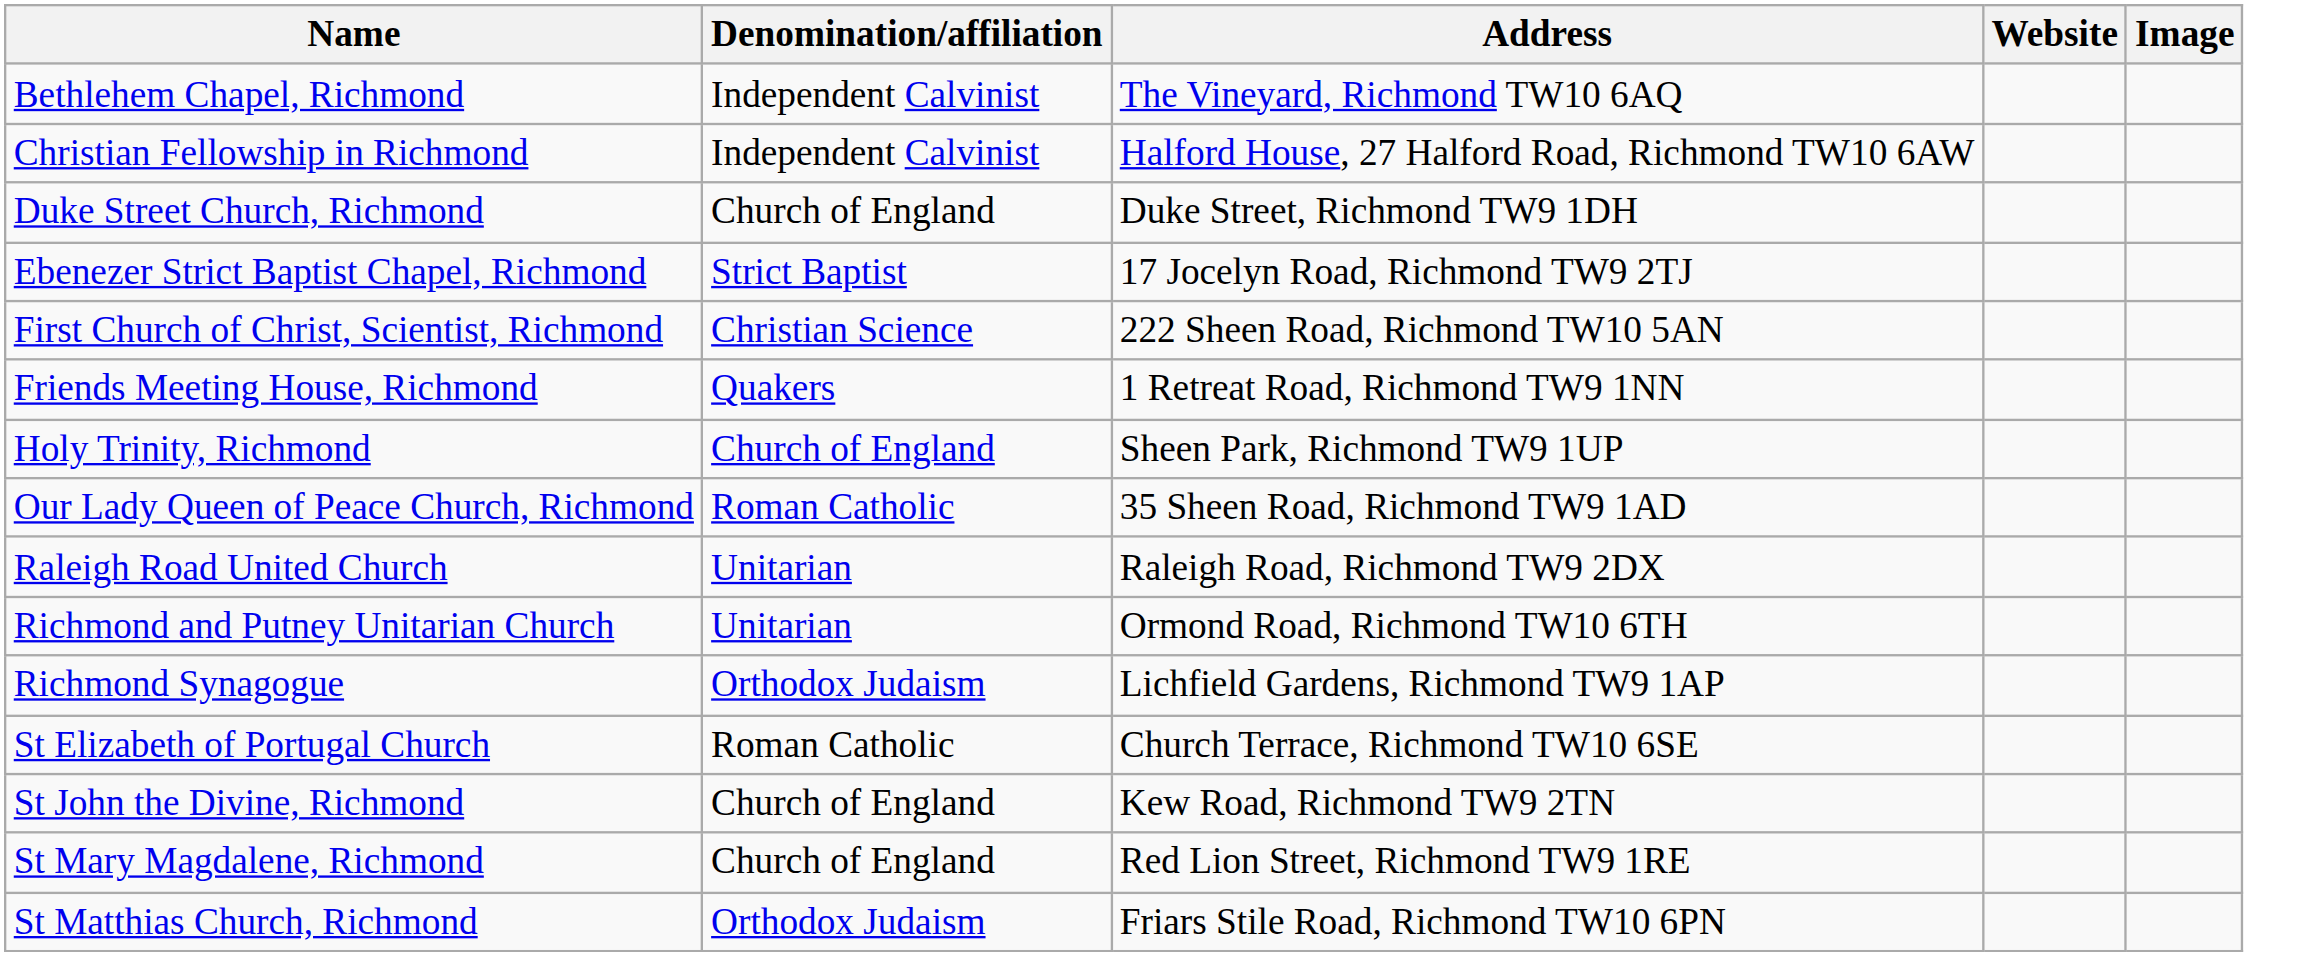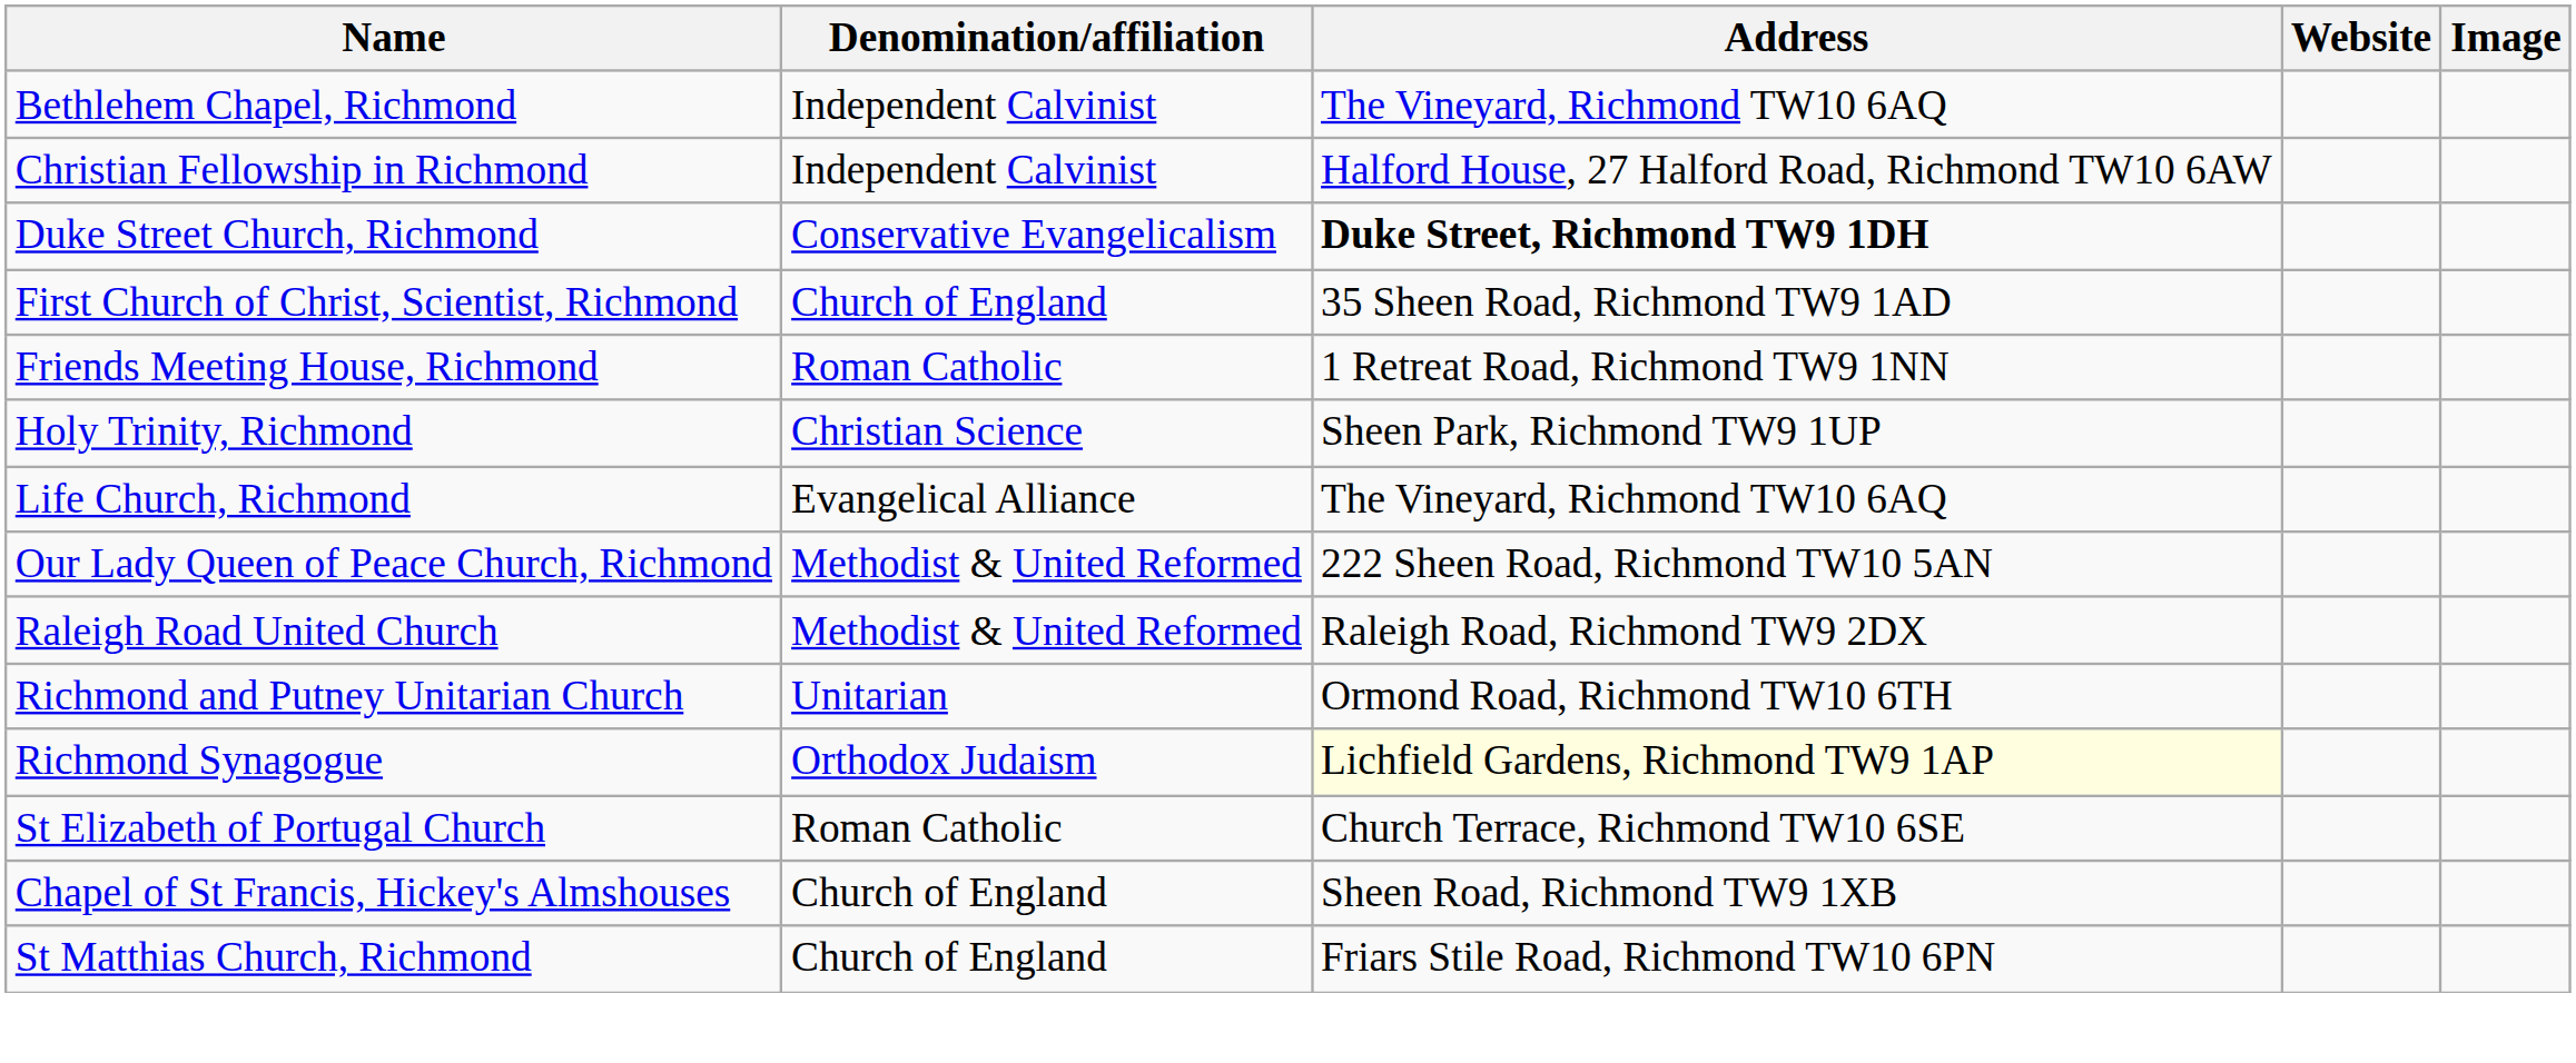 <table class="wikitable sortable">
 <tr>
 <th>Name</th>
 <th>Denomination/affiliation</th>
 <th>Address</th>
 <th class=unsortable>Website</th>
 <th class=unsortable>Image</th>
 </tr>
 <tr>
 <td><a href='#'>Bethlehem Chapel, Richmond</a></td>
 <td>Independent <a href='#'>Calvinist</a></td>
 <td><a href='#'>The Vineyard, Richmond</a> TW10 6AQ</td>
 <td></td>
 <td></td>
 </tr>
 <tr>
 <td><a href='#'>Christian Fellowship in Richmond</a></td>
 <td>Independent <a href='#'>Calvinist</a></td>
 <td><a href='#'>Halford House</a>, 27 Halford Road, Richmond TW10 6AW</td>
 <td></td>
 <td></td>
 </tr>
 <tr>
 <td><a href='#'>Duke Street Church, Richmond</a></td>
-<td>Church of England</td>
-<td>Duke Street, Richmond TW9 1DH</td>
-<td></td>
-<td></td>
-</tr>
-<tr>
-<td><a href='#'>Ebenezer Strict Baptist Chapel, Richmond</a></td>
-<td><a href='#'>Strict Baptist</a></td>
-<td>17 Jocelyn Road, Richmond TW9 2TJ</td>
+<td><a href='#'>Conservative Evangelicalism</a></td>
+<td><strong>Duke Street, Richmond TW9 1DH</strong></td>
 <td></td>
 <td></td>
 </tr>
 <tr>
 <td><a href='#'>First Church of Christ, Scientist, Richmond</a></td>
-<td><a href='#'>Christian Science</a></td>
-<td>222 Sheen Road, Richmond TW10 5AN</td>
+<td><a href='#'>Church of England</a></td>
+<td>35 Sheen Road, Richmond TW9 1AD</td>
 <td></td>
 <td></td>
 </tr>
 <tr>
 <td><a href='#'>Friends Meeting House, Richmond</a></td>
-<td><a href='#'>Quakers</a></td>
+<td><a href='#'>Roman Catholic</a></td>
 <td>1 Retreat Road, Richmond TW9 1NN</td>
 <td></td>
 <td></td>
 </tr>
 <tr>
 <td><a href='#'>Holy Trinity, Richmond</a></td>
-<td><a href='#'>Church of England</a></td>
+<td><a href='#'>Christian Science</a></td>
 <td>Sheen Park, Richmond TW9 1UP</td>
 <td></td>
 <td></td>
 </tr>
 <tr>
+<td><a href='#'>Life Church, Richmond</a></td>
+<td>Evangelical Alliance</td>
+<td>The Vineyard, Richmond TW10 6AQ</td>
+<td></td>
+<td></td>
+</tr>
+<tr>
 <td><a href='#'>Our Lady Queen of Peace Church, Richmond</a></td>
-<td><a href='#'>Roman Catholic</a></td>
-<td>35 Sheen Road, Richmond TW9 1AD</td>
+<td><a href='#'>Methodist</a> & <a href='#'>United Reformed</a></td>
+<td>222 Sheen Road, Richmond TW10 5AN</td>
 <td></td>
 <td></td>
 </tr>
 <tr>
 <td><a href='#'>Raleigh Road United Church</a></td>
-<td><a href='#'>Unitarian</a></td>
+<td><a href='#'>Methodist</a> & <a href='#'>United Reformed</a></td>
 <td>Raleigh Road, Richmond TW9 2DX</td>
 <td></td>
 <td></td>
 </tr>
 <tr>
 <td><a href='#'>Richmond and Putney Unitarian Church</a></td>
 <td><a href='#'>Unitarian</a></td>
 <td>Ormond Road, Richmond TW10 6TH</td>
 <td></td>
 <td></td>
 </tr>
 <tr>
 <td><a href='#'>Richmond Synagogue</a></td>
 <td><a href='#'>Orthodox Judaism</a></td>
-<td>Lichfield Gardens, Richmond TW9 1AP</td>
+<td style="background: lightyellow;">Lichfield Gardens, Richmond TW9 1AP</td>
 <td></td>
 <td></td>
 </tr>
 <tr>
 <td><a href='#'>St Elizabeth of Portugal Church</a></td>
 <td>Roman Catholic</td>
 <td>Church Terrace, Richmond TW10 6SE</td>
 <td></td>
 <td></td>
 </tr>
 <tr>
-<td><a href='#'>St John the Divine, Richmond</a></td>
+<td><a href='#'>Chapel of St Francis, Hickey's Almshouses</a></td>
 <td>Church of England</td>
-<td>Kew Road, Richmond TW9 2TN</td>
-<td></td>
-<td></td>
-</tr>
-<tr>
-<td><a href='#'>St Mary Magdalene, Richmond</a></td>
-<td>Church of England</td>
-<td>Red Lion Street, Richmond TW9 1RE</td>
+<td>Sheen Road, Richmond TW9 1XB</td>
 <td></td>
 <td></td>
 </tr>
 <tr>
 <td><a href='#'>St Matthias Church, Richmond</a></td>
-<td><a href='#'>Orthodox Judaism</a></td>
+<td>Church of England</td>
 <td>Friars Stile Road, Richmond TW10 6PN</td>
 <td></td>
 <td></td>
 </tr>
 </table>
